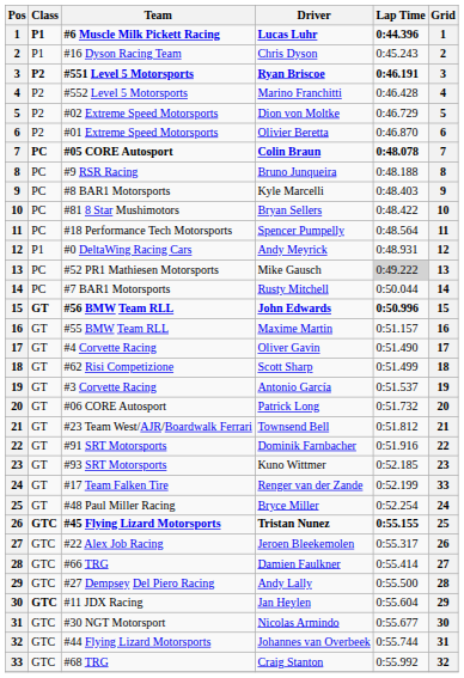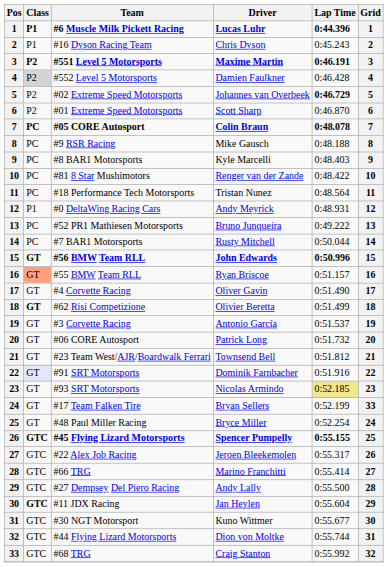 <table class="wikitable" style="font-size: 90%;">
 <tr>
 <th>Pos</th>
 <th>Class</th>
 <th>Team</th>
 <th>Driver</th>
 <th>Lap Time</th>
 <th>Grid</th>
 </tr>
 <tr style="font-weight:bold">
 <th>1</th>
 <td>P1</td>
 <td>#6 <a href='#'>Muscle Milk Pickett Racing</a></td>
 <td><a href='#'>Lucas Luhr</a></td>
 <td>0:44.396</td>
 <th>1</th>
 </tr>
 <tr>
 <th>2</th>
 <td>P1</td>
 <td>#16 <a href='#'>Dyson Racing Team</a></td>
 <td><a href='#'>Chris Dyson</a></td>
 <td>0:45.243</td>
 <th>2</th>
 </tr>
 <tr style="font-weight:bold">
 <th>3</th>
 <td>P2</td>
 <td>#551 <a href='#'>Level 5 Motorsports</a></td>
-<td><a href='#'>Ryan Briscoe</a></td>
+<td><a href='#'>Maxime Martin</a></td>
 <td>0:46.191</td>
 <th>3</th>
 </tr>
 <tr>
 <th>4</th>
-<td>P2</td>
+<td style="background: lightgrey;">P2</td>
 <td>#552 <a href='#'>Level 5 Motorsports</a></td>
-<td><a href='#'>Marino Franchitti</a></td>
+<td><a href='#'>Damien Faulkner</a></td>
 <td>0:46.428</td>
 <th>4</th>
 </tr>
 <tr>
 <th>5</th>
 <td>P2</td>
 <td>#02 <a href='#'>Extreme Speed Motorsports</a></td>
-<td><a href='#'>Dion von Moltke</a></td>
-<td>0:46.729</td>
+<td><a href='#'>Johannes van Overbeek</a></td>
+<td><strong>0:46.729</strong></td>
 <th>5</th>
 </tr>
 <tr>
 <th>6</th>
 <td>P2</td>
 <td>#01 <a href='#'>Extreme Speed Motorsports</a></td>
-<td><a href='#'>Olivier Beretta</a></td>
+<td><a href='#'>Scott Sharp</a></td>
 <td>0:46.870</td>
 <th>6</th>
 </tr>
 <tr style="font-weight:bold">
 <th>7</th>
 <td>PC</td>
 <td>#05 CORE Autosport</td>
 <td><a href='#'>Colin Braun</a></td>
 <td>0:48.078</td>
 <th>7</th>
 </tr>
 <tr>
 <th>8</th>
 <td>PC</td>
 <td>#9 <a href='#'>RSR Racing</a></td>
-<td><a href='#'>Bruno Junqueira</a></td>
+<td>Mike Gausch</td>
 <td>0:48.188</td>
 <th>8</th>
 </tr>
 <tr>
 <th>9</th>
 <td>PC</td>
 <td>#8 BAR1 Motorsports</td>
 <td>Kyle Marcelli</td>
 <td>0:48.403</td>
 <th>9</th>
 </tr>
 <tr>
 <th>10</th>
 <td>PC</td>
 <td>#81 <a href='#'>8 Star</a> Mushimotors</td>
-<td><a href='#'>Bryan Sellers</a></td>
+<td><a href='#'>Renger van der Zande</a></td>
 <td>0:48.422</td>
 <th>10</th>
 </tr>
 <tr>
 <th>11</th>
 <td>PC</td>
 <td>#18 Performance Tech Motorsports</td>
-<td><a href='#'>Spencer Pumpelly</a></td>
+<td>Tristan Nunez</td>
 <td>0:48.564</td>
 <th>11</th>
 </tr>
 <tr>
 <th>12</th>
 <td>P1</td>
 <td>#0 <a href='#'>DeltaWing Racing Cars</a></td>
 <td><a href='#'>Andy Meyrick</a></td>
 <td>0:48.931</td>
 <th>12</th>
 </tr>
 <tr>
 <th>13</th>
 <td>PC</td>
 <td>#52 PR1 Mathiesen Motorsports</td>
-<td>Mike Gausch</td>
-<td style="background: lightgrey;">0:49.222</td>
+<td><a href='#'>Bruno Junqueira</a></td>
+<td>0:49.222</td>
 <th>13</th>
 </tr>
 <tr>
 <th>14</th>
 <td>PC</td>
 <td>#7 BAR1 Motorsports</td>
 <td><a href='#'>Rusty Mitchell</a></td>
 <td>0:50.044</td>
 <th>14</th>
 </tr>
 <tr style="font-weight:bold">
 <th>15</th>
 <td>GT</td>
 <td>#56 <a href='#'>BMW</a> <a href='#'>Team RLL</a></td>
 <td><a href='#'>John Edwards</a></td>
 <td>0:50.996</td>
 <th>15</th>
 </tr>
 <tr>
 <th>16</th>
-<td>GT</td>
+<td style="background: lightsalmon;">GT</td>
 <td>#55 <a href='#'>BMW</a> <a href='#'>Team RLL</a></td>
-<td><a href='#'>Maxime Martin</a></td>
+<td><a href='#'>Ryan Briscoe</a></td>
 <td>0:51.157</td>
 <th>16</th>
 </tr>
 <tr>
 <th>17</th>
 <td>GT</td>
 <td>#4 <a href='#'>Corvette Racing</a></td>
 <td><a href='#'>Oliver Gavin</a></td>
 <td>0:51.490</td>
 <th>17</th>
 </tr>
 <tr>
 <th>18</th>
-<td>GT</td>
+<td><strong>GT</strong></td>
 <td>#62 <a href='#'>Risi Competizione</a></td>
-<td><a href='#'>Scott Sharp</a></td>
+<td><a href='#'>Olivier Beretta</a></td>
 <td>0:51.499</td>
 <th>18</th>
 </tr>
 <tr>
 <th>19</th>
 <td>GT</td>
 <td>#3 <a href='#'>Corvette Racing</a></td>
 <td><a href='#'>Antonio García</a></td>
 <td>0:51.537</td>
 <th>19</th>
 </tr>
 <tr>
 <th>20</th>
 <td>GT</td>
 <td>#06 CORE Autosport</td>
 <td><a href='#'>Patrick Long</a></td>
 <td>0:51.732</td>
 <th>20</th>
 </tr>
 <tr>
 <th>21</th>
 <td>GT</td>
 <td>#23 Team West/<a href='#'>AJR</a>/<a href='#'>Boardwalk Ferrari</a></td>
 <td><a href='#'>Townsend Bell</a></td>
 <td>0:51.812</td>
 <th>21</th>
 </tr>
 <tr>
 <th>22</th>
-<td>GT</td>
+<td style="background: lavender;">GT</td>
 <td>#91 <a href='#'>SRT Motorsports</a></td>
 <td><a href='#'>Dominik Farnbacher</a></td>
 <td>0:51.916</td>
 <th>22</th>
 </tr>
 <tr>
 <th>23</th>
 <td>GT</td>
 <td>#93 <a href='#'>SRT Motorsports</a></td>
-<td>Kuno Wittmer</td>
-<td>0:52.185</td>
+<td><a href='#'>Nicolas Armindo</a></td>
+<td style="background: khaki;">0:52.185</td>
 <th>23</th>
 </tr>
 <tr>
 <th>24</th>
 <td>GT</td>
 <td>#17 <a href='#'>Team Falken Tire</a></td>
-<td><a href='#'>Renger van der Zande</a></td>
+<td><a href='#'>Bryan Sellers</a></td>
 <td>0:52.199</td>
 <th>33</th>
 </tr>
 <tr>
 <th>25</th>
 <td>GT</td>
 <td>#48 Paul Miller Racing</td>
 <td><a href='#'>Bryce Miller</a></td>
 <td>0:52.254</td>
 <th>24</th>
 </tr>
 <tr style="font-weight:bold">
 <th>26</th>
 <td>GTC</td>
 <td>#45 <a href='#'>Flying Lizard Motorsports</a></td>
-<td>Tristan Nunez</td>
+<td><a href='#'>Spencer Pumpelly</a></td>
 <td>0:55.155</td>
 <th>25</th>
 </tr>
 <tr>
 <th>27</th>
 <td>GTC</td>
 <td>#22 <a href='#'>Alex Job Racing</a></td>
 <td><a href='#'>Jeroen Bleekemolen</a></td>
 <td>0:55.317</td>
 <th>26</th>
 </tr>
 <tr>
 <th>28</th>
 <td>GTC</td>
 <td>#66 <a href='#'>TRG</a></td>
-<td><a href='#'>Damien Faulkner</a></td>
+<td><a href='#'>Marino Franchitti</a></td>
 <td>0:55.414</td>
 <th>27</th>
 </tr>
 <tr>
 <th>29</th>
 <td>GTC</td>
 <td>#27 <a href='#'>Dempsey</a> <a href='#'>Del Piero Racing</a></td>
 <td><a href='#'>Andy Lally</a></td>
 <td>0:55.500</td>
 <th>28</th>
 </tr>
 <tr>
 <th>30</th>
 <td><strong>GTC</strong></td>
 <td>#11 JDX Racing</td>
 <td><a href='#'>Jan Heylen</a></td>
 <td>0:55.604</td>
 <th>29</th>
 </tr>
 <tr>
 <th>31</th>
 <td>GTC</td>
 <td>#30 NGT Motorsport</td>
-<td><a href='#'>Nicolas Armindo</a></td>
+<td>Kuno Wittmer</td>
 <td>0:55.677</td>
 <th>30</th>
 </tr>
 <tr>
 <th>32</th>
 <td>GTC</td>
 <td>#44 <a href='#'>Flying Lizard Motorsports</a></td>
-<td><a href='#'>Johannes van Overbeek</a></td>
+<td><a href='#'>Dion von Moltke</a></td>
 <td>0:55.744</td>
 <th>31</th>
 </tr>
 <tr>
 <th>33</th>
 <td>GTC</td>
 <td>#68 <a href='#'>TRG</a></td>
 <td><a href='#'>Craig Stanton</a></td>
 <td>0:55.992</td>
 <th>32</th>
 </tr>
 <tr>
 </tr>
 </table>
